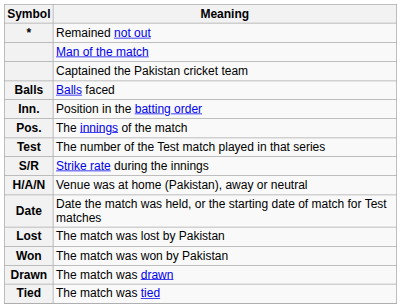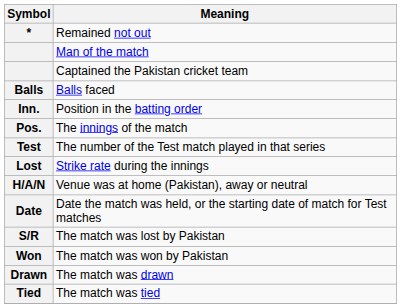 <table class="wikitable plainrowheaders" border="1">
 <tr>
 <th scope="col" style="width:50px">Symbol</th>
 <th scope="col" style="width:450px">Meaning</th>
 </tr>
 <tr>
 <th scope="row">*</th>
 <td>Remained <a href='#'>not out</a></td>
 </tr>
 <tr>
 <th scope="row"></th>
 <td><a href='#'>Man of the match</a></td>
 </tr>
 <tr>
 <th scope="row"></th>
 <td>Captained the Pakistan cricket team</td>
 </tr>
 <tr>
 <th scope="row">Balls</th>
 <td><a href='#'>Balls</a> faced</td>
 </tr>
 <tr>
 <th scope="row">Inn.</th>
 <td>Position in the <a href='#'>batting order</a></td>
 </tr>
 <tr>
 <th scope="row">Pos.</th>
 <td>The <a href='#'>innings</a> of the match</td>
 </tr>
 <tr>
 <th scope="row">Test</th>
 <td>The number of the Test match played in that series</td>
 </tr>
 <tr>
-<th scope="row">S/R</th>
+<th scope="row">Lost</th>
 <td><a href='#'>Strike rate</a> during the innings</td>
 </tr>
 <tr>
 <th scope="row">H/A/N</th>
 <td>Venue was at home (Pakistan), away or neutral</td>
 </tr>
 <tr>
 <th scope="row">Date</th>
 <td>Date the match was held, or the starting date of match for Test matches</td>
 </tr>
 <tr>
-<th scope="row">Lost</th>
+<th scope="row">S/R</th>
 <td>The match was lost by Pakistan</td>
 </tr>
 <tr>
 <th scope="row">Won</th>
 <td>The match was won by Pakistan</td>
 </tr>
 <tr>
 <th scope="row">Drawn</th>
 <td>The match was <a href='#'>drawn</a></td>
 </tr>
 <tr>
 <th scope="row">Tied</th>
 <td>The match was <a href='#'>tied</a></td>
 </tr>
 <tr>
 </tr>
 </table>
